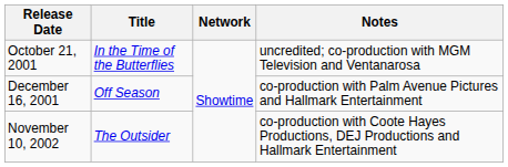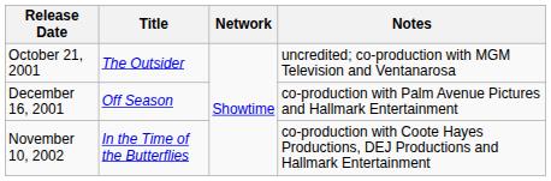 <table class="wikitable sortable">
 <tr>
 <th>Release Date</th>
 <th>Title</th>
 <th>Network</th>
 <th>Notes</th>
 </tr>
 <tr>
 <td>October 21, 2001</td>
-<td><em><a href='#'>In the Time of the Butterflies</a></em></td>
+<td><em><a href='#'>The Outsider</a></em></td>
 <td rowspan="3"><a href='#'>Showtime</a></td>
 <td>uncredited; co-production with MGM Television and Ventanarosa</td>
 </tr>
 <tr>
 <td>December 16, 2001</td>
 <td><em><a href='#'>Off Season</a></em></td>
 <td>co-production with Palm Avenue Pictures and Hallmark Entertainment</td>
 </tr>
 <tr>
 <td>November 10, 2002</td>
-<td><em><a href='#'>The Outsider</a></em></td>
+<td><em><a href='#'>In the Time of the Butterflies</a></em></td>
 <td>co-production with Coote Hayes Productions, DEJ Productions and Hallmark Entertainment</td>
 </tr>
 </table>
